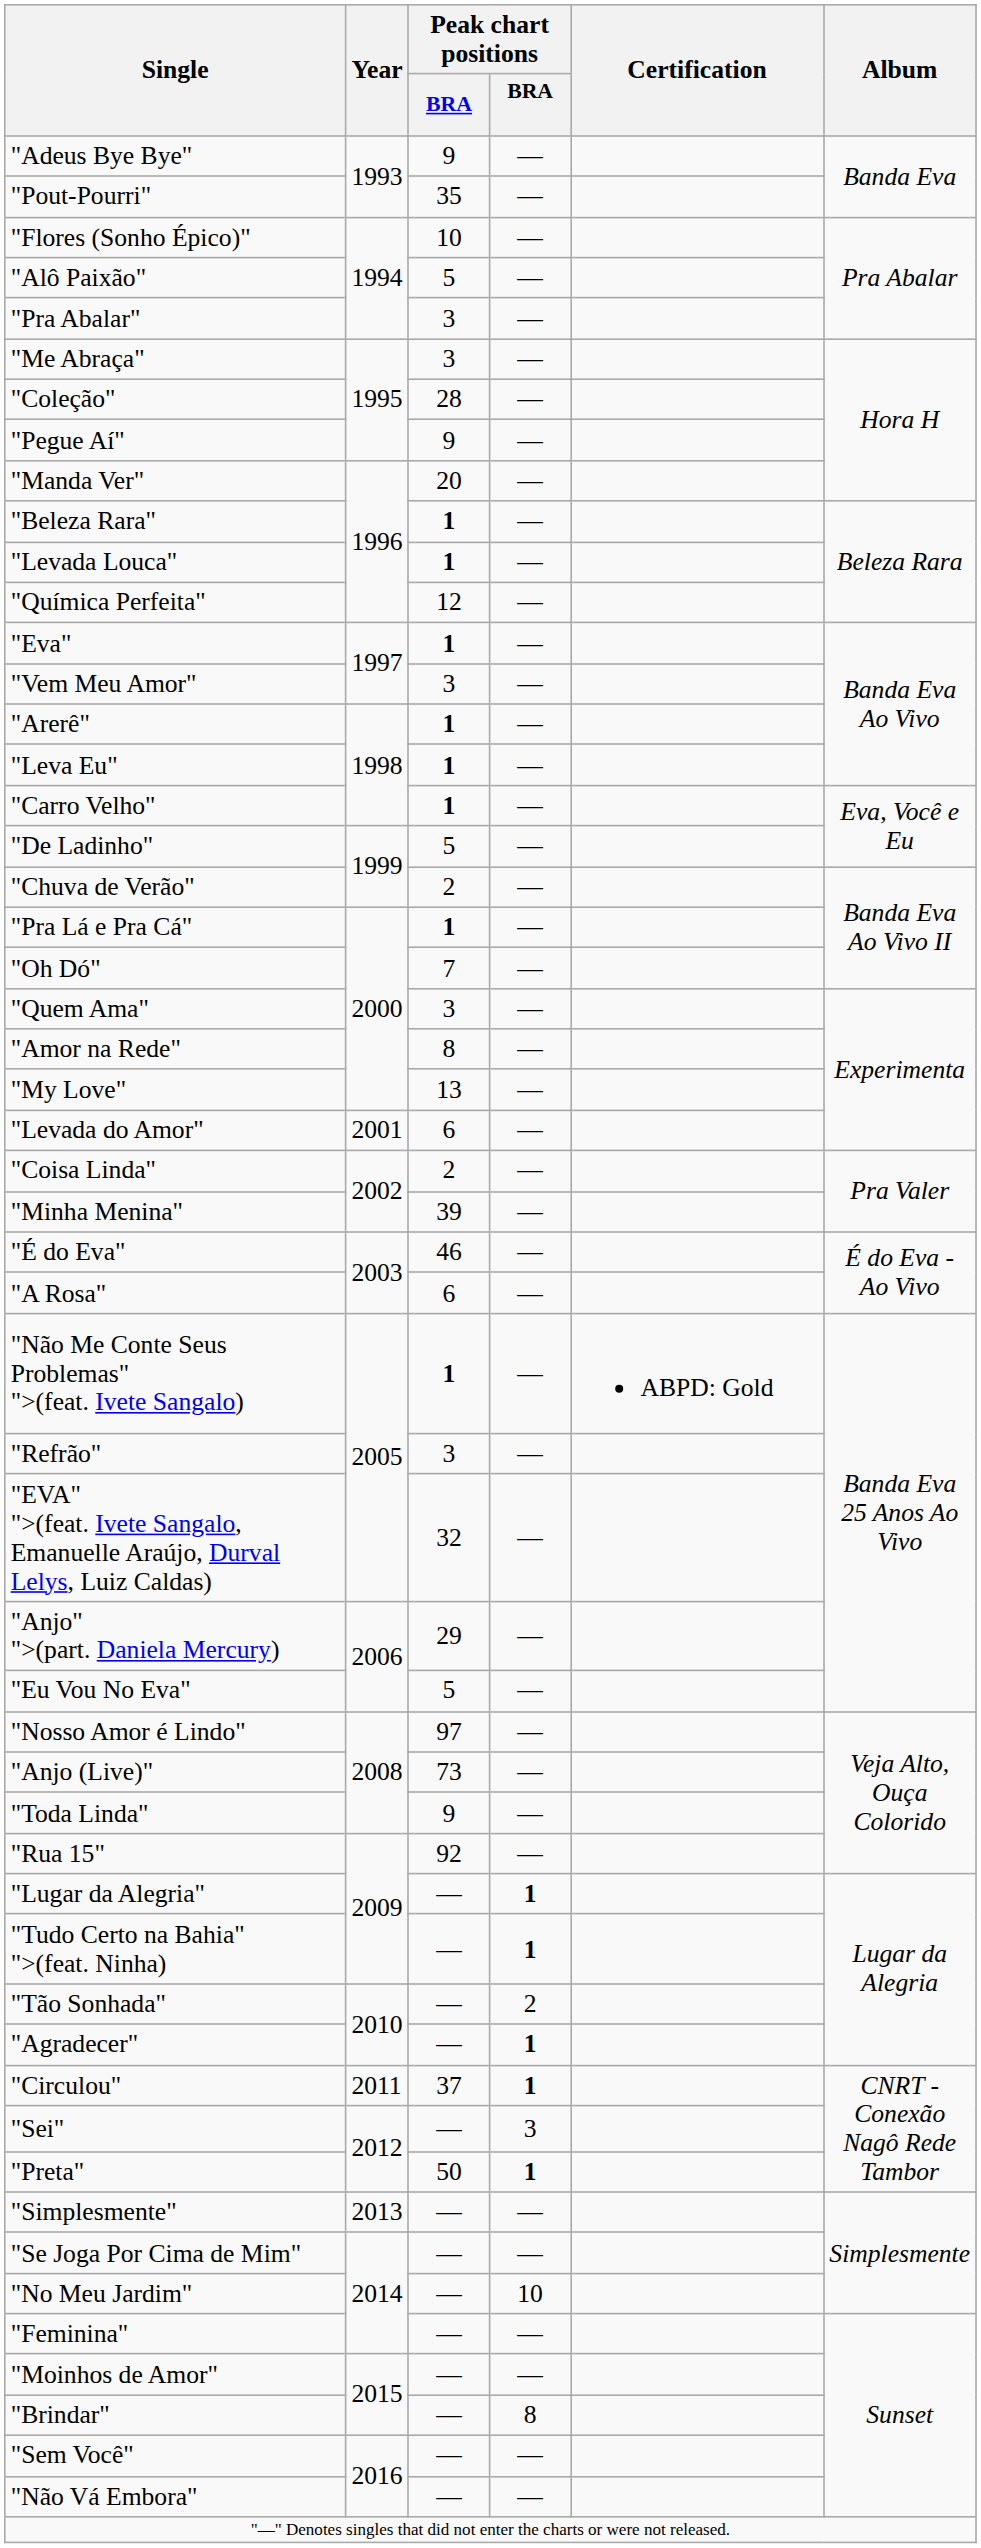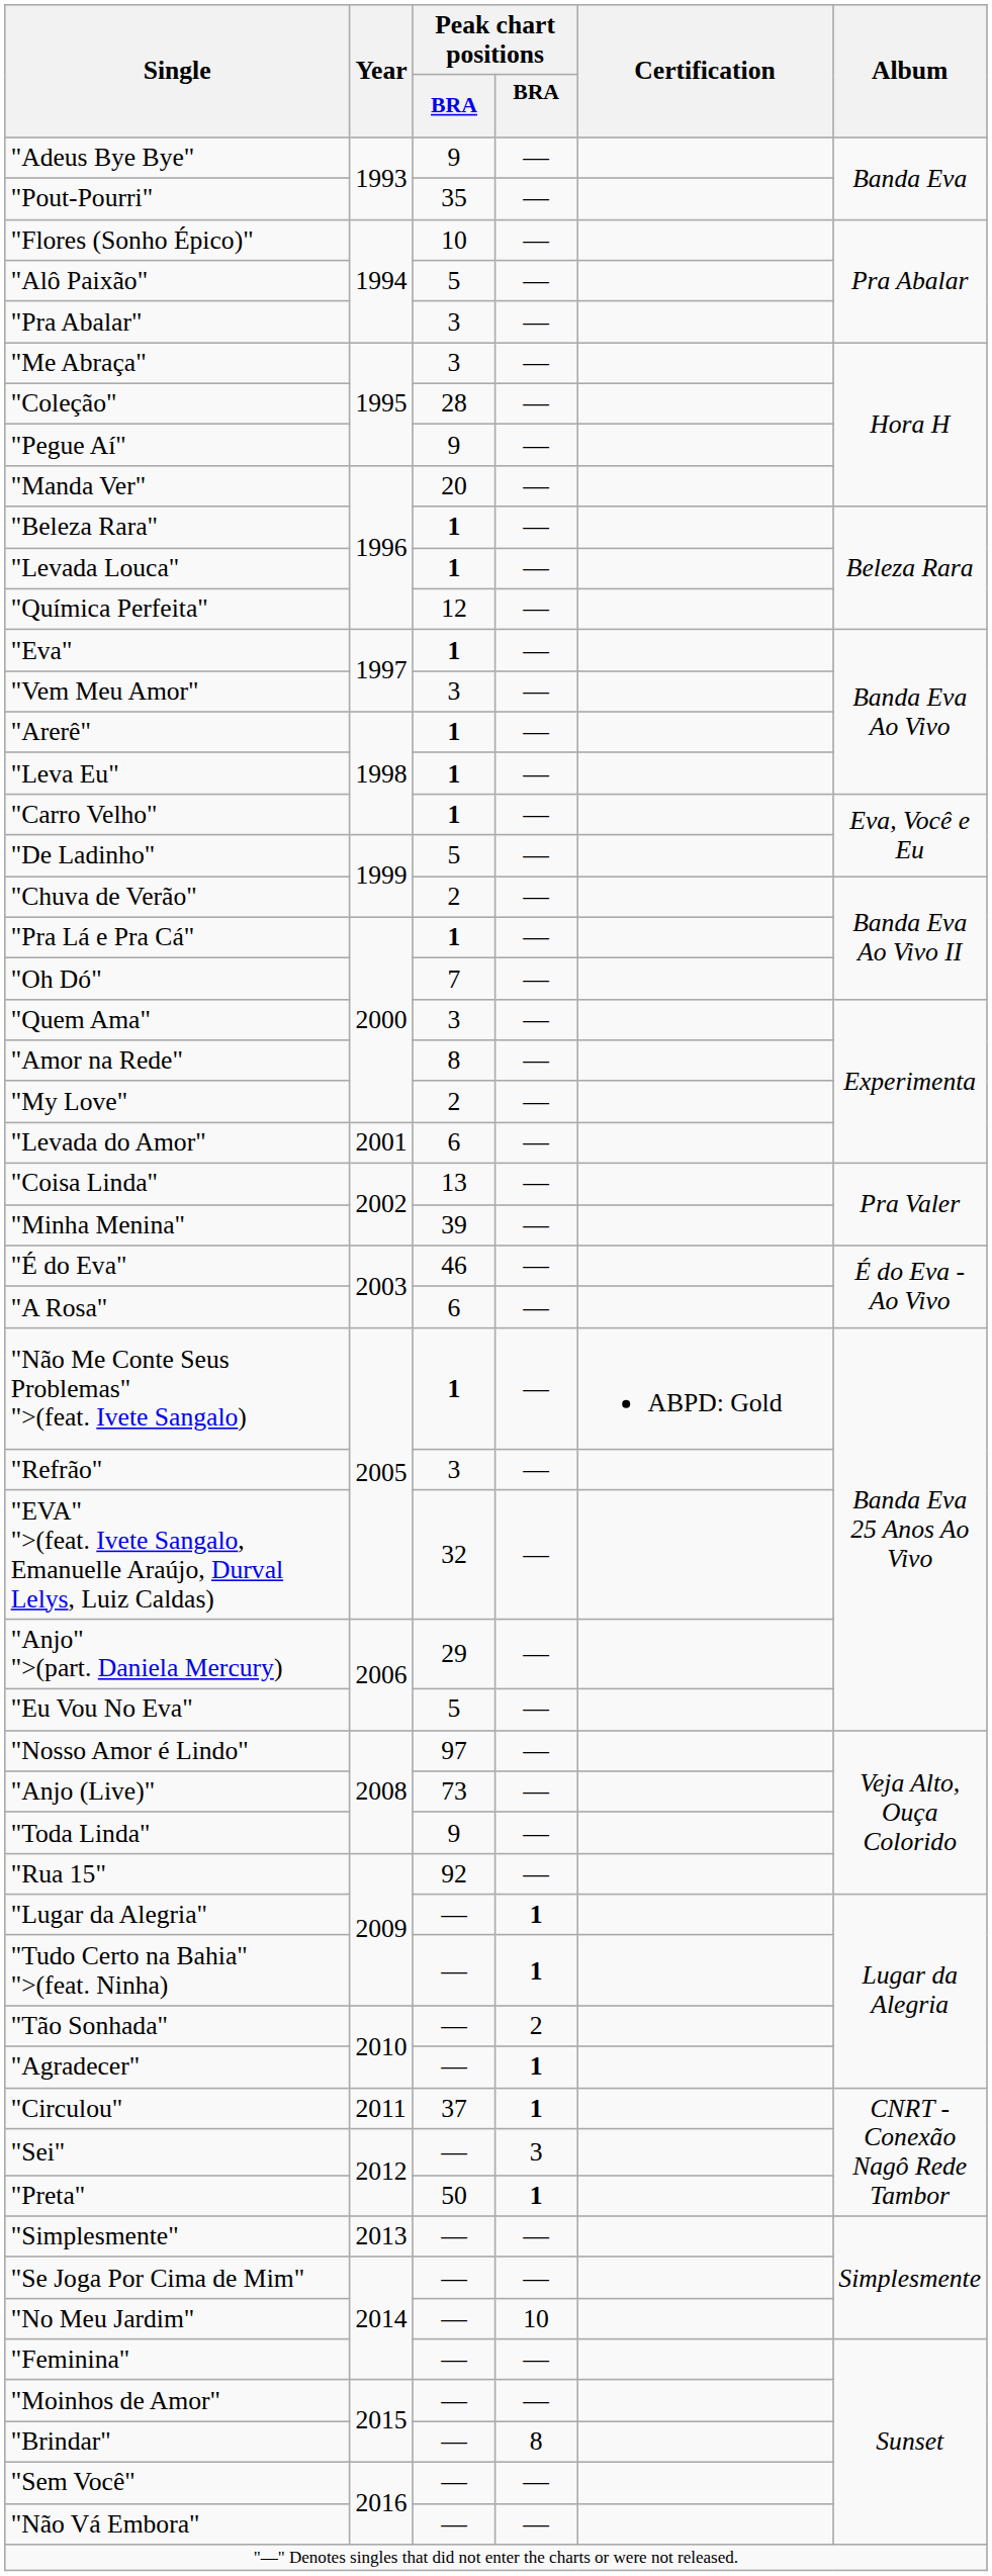 <table class="wikitable">
 <tr>
 <th rowspan="2" style="width:17em;">Single</th>
 <th rowspan="2">Year</th>
 <th colspan="2">Peak chart positions</th>
 <th rowspan="2" style="width:12em;">Certification</th>
 <th rowspan="2">Album</th>
 </tr>
 <tr>
 <th scope="col" style="width:4em;font-size:85%;"><a href='#'>BRA</a><br></th>
 <th scope="col" style="width:4em;font-size:85%;">BRA<br><br></th>
 </tr>
 <tr>
 <td>"Adeus Bye Bye"</td>
 <td rowspan=2>1993</td>
 <td align="center">9</td>
 <td align="center">—</td>
 <td></td>
 <td align="center" rowspan="2"><em>Banda Eva</em></td>
 </tr>
 <tr>
 <td>"Pout-Pourri"</td>
 <td align="center">35</td>
 <td align="center">—</td>
 <td></td>
 </tr>
 <tr>
 <td>"Flores (Sonho Épico)"</td>
 <td rowspan=3>1994</td>
 <td align="center">10</td>
 <td align="center">—</td>
 <td></td>
 <td align="center" rowspan=3><em>Pra Abalar</em></td>
 </tr>
 <tr>
 <td>"Alô Paixão"</td>
 <td align="center">5</td>
 <td align="center">—</td>
 <td></td>
 </tr>
 <tr>
 <td>"Pra Abalar"</td>
 <td align="center">3</td>
 <td align="center">—</td>
 <td></td>
 </tr>
 <tr>
 <td>"Me Abraça"</td>
 <td rowspan=3>1995</td>
 <td align="center">3</td>
 <td align="center">—</td>
 <td></td>
 <td align="center" rowspan=4><em>Hora H</em></td>
 </tr>
 <tr>
 <td>"Coleção"</td>
 <td align="center">28</td>
 <td align="center">—</td>
 <td></td>
 </tr>
 <tr>
 <td>"Pegue Aí"</td>
 <td align="center">9</td>
 <td align="center">—</td>
 <td></td>
 </tr>
 <tr>
 <td>"Manda Ver"</td>
 <td rowspan=4>1996</td>
 <td align="center">20</td>
 <td align="center">—</td>
 <td></td>
 </tr>
 <tr>
 <td>"Beleza Rara"</td>
 <td align="center"><strong>1</strong></td>
 <td align="center">—</td>
 <td></td>
 <td align="center" rowspan=3><em>Beleza Rara</em></td>
 </tr>
 <tr>
 <td>"Levada Louca"</td>
 <td align="center"><strong>1</strong></td>
 <td align="center">—</td>
 <td></td>
 </tr>
 <tr>
 <td>"Química Perfeita"</td>
 <td align="center">12</td>
 <td align="center">—</td>
 <td></td>
 </tr>
 <tr>
 <td>"Eva"</td>
 <td rowspan=2>1997</td>
 <td align="center"><strong>1</strong></td>
 <td align="center">—</td>
 <td></td>
 <td align="center" rowspan="4"><em>Banda Eva Ao Vivo</em></td>
 </tr>
 <tr>
 <td>"Vem Meu Amor"</td>
 <td align="center">3</td>
 <td align="center">—</td>
 <td></td>
 </tr>
 <tr>
 <td>"Arerê"</td>
 <td rowspan=3>1998</td>
 <td align="center"><strong>1</strong></td>
 <td align="center">—</td>
 <td></td>
 </tr>
 <tr>
 <td>"Leva Eu"</td>
 <td align="center"><strong>1</strong></td>
 <td align="center">—</td>
 <td></td>
 </tr>
 <tr>
 <td>"Carro Velho"</td>
 <td align="center"><strong>1</strong></td>
 <td align="center">—</td>
 <td></td>
 <td align="center" rowspan="2"><em>Eva, Você e Eu</em></td>
 </tr>
 <tr>
 <td>"De Ladinho"</td>
 <td rowspan=2>1999</td>
 <td align="center">5</td>
 <td align="center">—</td>
 <td></td>
 </tr>
 <tr>
 <td>"Chuva de Verão"</td>
 <td align="center">2</td>
 <td align="center">—</td>
 <td></td>
 <td align="center" rowspan=3><em>Banda Eva Ao Vivo II</em></td>
 </tr>
 <tr>
 <td>"Pra Lá e Pra Cá"</td>
 <td rowspan=5>2000</td>
 <td align="center"><strong>1</strong></td>
 <td align="center">—</td>
 <td></td>
 </tr>
 <tr>
 <td>"Oh Dó"</td>
 <td align="center">7</td>
 <td align="center">—</td>
 <td></td>
 </tr>
 <tr>
 <td>"Quem Ama"</td>
 <td align="center">3</td>
 <td align="center">—</td>
 <td></td>
 <td align="center" rowspan=4><em>Experimenta</em></td>
 </tr>
 <tr>
 <td>"Amor na Rede"</td>
 <td align="center">8</td>
 <td align="center">—</td>
 <td></td>
 </tr>
 <tr>
 <td>"My Love"</td>
-<td align="center">13</td>
+<td align="center">2</td>
 <td align="center">—</td>
 <td></td>
 </tr>
 <tr>
 <td>"Levada do Amor"</td>
 <td>2001</td>
 <td align="center">6</td>
 <td align="center">—</td>
 <td></td>
 </tr>
 <tr>
 <td>"Coisa Linda"</td>
 <td rowspan=2>2002</td>
-<td align="center">2</td>
+<td align="center">13</td>
 <td align="center">—</td>
 <td></td>
 <td align="center" rowspan=2><em>Pra Valer</em></td>
 </tr>
 <tr>
 <td>"Minha Menina"</td>
 <td align="center">39</td>
 <td align="center">—</td>
 <td></td>
 </tr>
 <tr>
 <td>"É do Eva"</td>
 <td rowspan=2>2003</td>
 <td align="center">46</td>
 <td align="center">—</td>
 <td></td>
 <td align="center" rowspan=2><em>É do Eva - Ao Vivo</em></td>
 </tr>
 <tr>
 <td>"A Rosa"</td>
 <td align="center">6</td>
 <td align="center">—</td>
 <td></td>
 </tr>
 <tr>
 <td>"Não Me Conte Seus Problemas"<br><span>">(feat. <a href='#'>Ivete Sangalo</a>)</span></td>
 <td rowspan=3>2005</td>
 <td align="center"><strong>1</strong></td>
 <td align="center">—</td>
 <td><br><ul><li>ABPD: Gold</li></ul></td>
 <td align="center" rowspan=5><em>Banda Eva 25 Anos Ao Vivo</em></td>
 </tr>
 <tr>
 <td>"Refrão"</td>
 <td align="center">3</td>
 <td align="center">—</td>
 <td></td>
 </tr>
 <tr>
 <td>"EVA"<br><span>">(feat. <a href='#'>Ivete Sangalo</a>, Emanuelle Araújo, <a href='#'>Durval Lelys</a>, Luiz Caldas)</span></td>
 <td align="center">32</td>
 <td align="center">—</td>
 <td></td>
 </tr>
 <tr>
 <td>"Anjo"<br><span>">(part. <a href='#'>Daniela Mercury</a>)</span></td>
 <td rowspan=2>2006</td>
 <td align="center">29</td>
 <td align="center">—</td>
 <td></td>
 </tr>
 <tr>
 <td>"Eu Vou No Eva"</td>
 <td align="center">5</td>
 <td align="center">—</td>
 <td></td>
 </tr>
 <tr>
 <td>"Nosso Amor é Lindo"</td>
 <td rowspan=3>2008</td>
 <td align="center">97</td>
 <td align="center">—</td>
 <td></td>
 <td align="center" rowspan=4><em>Veja Alto, Ouça Colorido</em></td>
 </tr>
 <tr>
 <td>"Anjo (Live)"</td>
 <td align="center">73</td>
 <td align="center">—</td>
 <td></td>
 </tr>
 <tr>
 <td>"Toda Linda"</td>
 <td align="center">9</td>
 <td align="center">—</td>
 <td></td>
 </tr>
 <tr>
 <td>"Rua 15"</td>
 <td rowspan=3>2009</td>
 <td align="center">92</td>
 <td align="center">—</td>
 </tr>
 <tr>
 <td>"Lugar da Alegria"</td>
 <td align="center">—</td>
 <td align="center"><strong>1</strong></td>
 <td></td>
 <td align="center" rowspan=4><em>Lugar da Alegria</em></td>
 </tr>
 <tr>
 <td>"Tudo Certo na Bahia"<br><span>">(feat. Ninha)</span></td>
 <td align="center">—</td>
 <td align="center"><strong>1</strong></td>
 <td></td>
 </tr>
 <tr>
 <td>"Tão Sonhada"</td>
 <td rowspan=2>2010</td>
 <td align="center">—</td>
 <td align="center">2</td>
 <td></td>
 </tr>
 <tr>
 <td>"Agradecer"</td>
 <td align="center">—</td>
 <td align="center"><strong>1</strong></td>
 <td></td>
 </tr>
 <tr>
 <td>"Circulou"</td>
 <td>2011</td>
 <td align="center">37</td>
 <td align="center"><strong>1</strong></td>
 <td></td>
 <td align="center" rowspan=3><em>CNRT - Conexão Nagô Rede Tambor</em></td>
 </tr>
 <tr>
 <td>"Sei"</td>
 <td rowspan=2>2012</td>
 <td align="center">—</td>
 <td align="center">3</td>
 <td></td>
 </tr>
 <tr>
 <td>"Preta"</td>
 <td align="center">50</td>
 <td align="center"><strong>1</strong></td>
 <td></td>
 </tr>
 <tr>
 <td>"Simplesmente"</td>
 <td>2013</td>
 <td align="center">—</td>
 <td align="center">—</td>
 <td></td>
 <td align="center" rowspan=3><em>Simplesmente</em></td>
 </tr>
 <tr>
 <td>"Se Joga Por Cima de Mim"</td>
 <td rowspan=3>2014</td>
 <td align="center">—</td>
 <td align="center">—</td>
 <td></td>
 </tr>
 <tr>
 <td>"No Meu Jardim"</td>
 <td align="center">—</td>
 <td align="center">10</td>
 <td></td>
 </tr>
 <tr>
 <td>"Feminina"</td>
 <td align="center">—</td>
 <td align="center">—</td>
 <td></td>
 <td align="center" rowspan=5><em>Sunset</em></td>
 </tr>
 <tr>
 <td>"Moinhos de Amor"</td>
 <td rowspan=2>2015</td>
 <td align="center">—</td>
 <td align="center">—</td>
 <td></td>
 </tr>
 <tr>
 <td>"Brindar"</td>
 <td align="center">—</td>
 <td align="center">8</td>
 <td></td>
 </tr>
 <tr>
 <td>"Sem Você"</td>
 <td rowspan=2>2016</td>
 <td align="center">—</td>
 <td align="center">—</td>
 <td></td>
 </tr>
 <tr>
 <td>"Não Vá Embora"</td>
 <td align="center">—</td>
 <td align="center">—</td>
 <td></td>
 </tr>
 <tr>
 <td colspan="11" style="text-align:center; font-size:8pt;">"—" Denotes singles that did not enter the charts or were not released.</td>
 </tr>
 </table>
